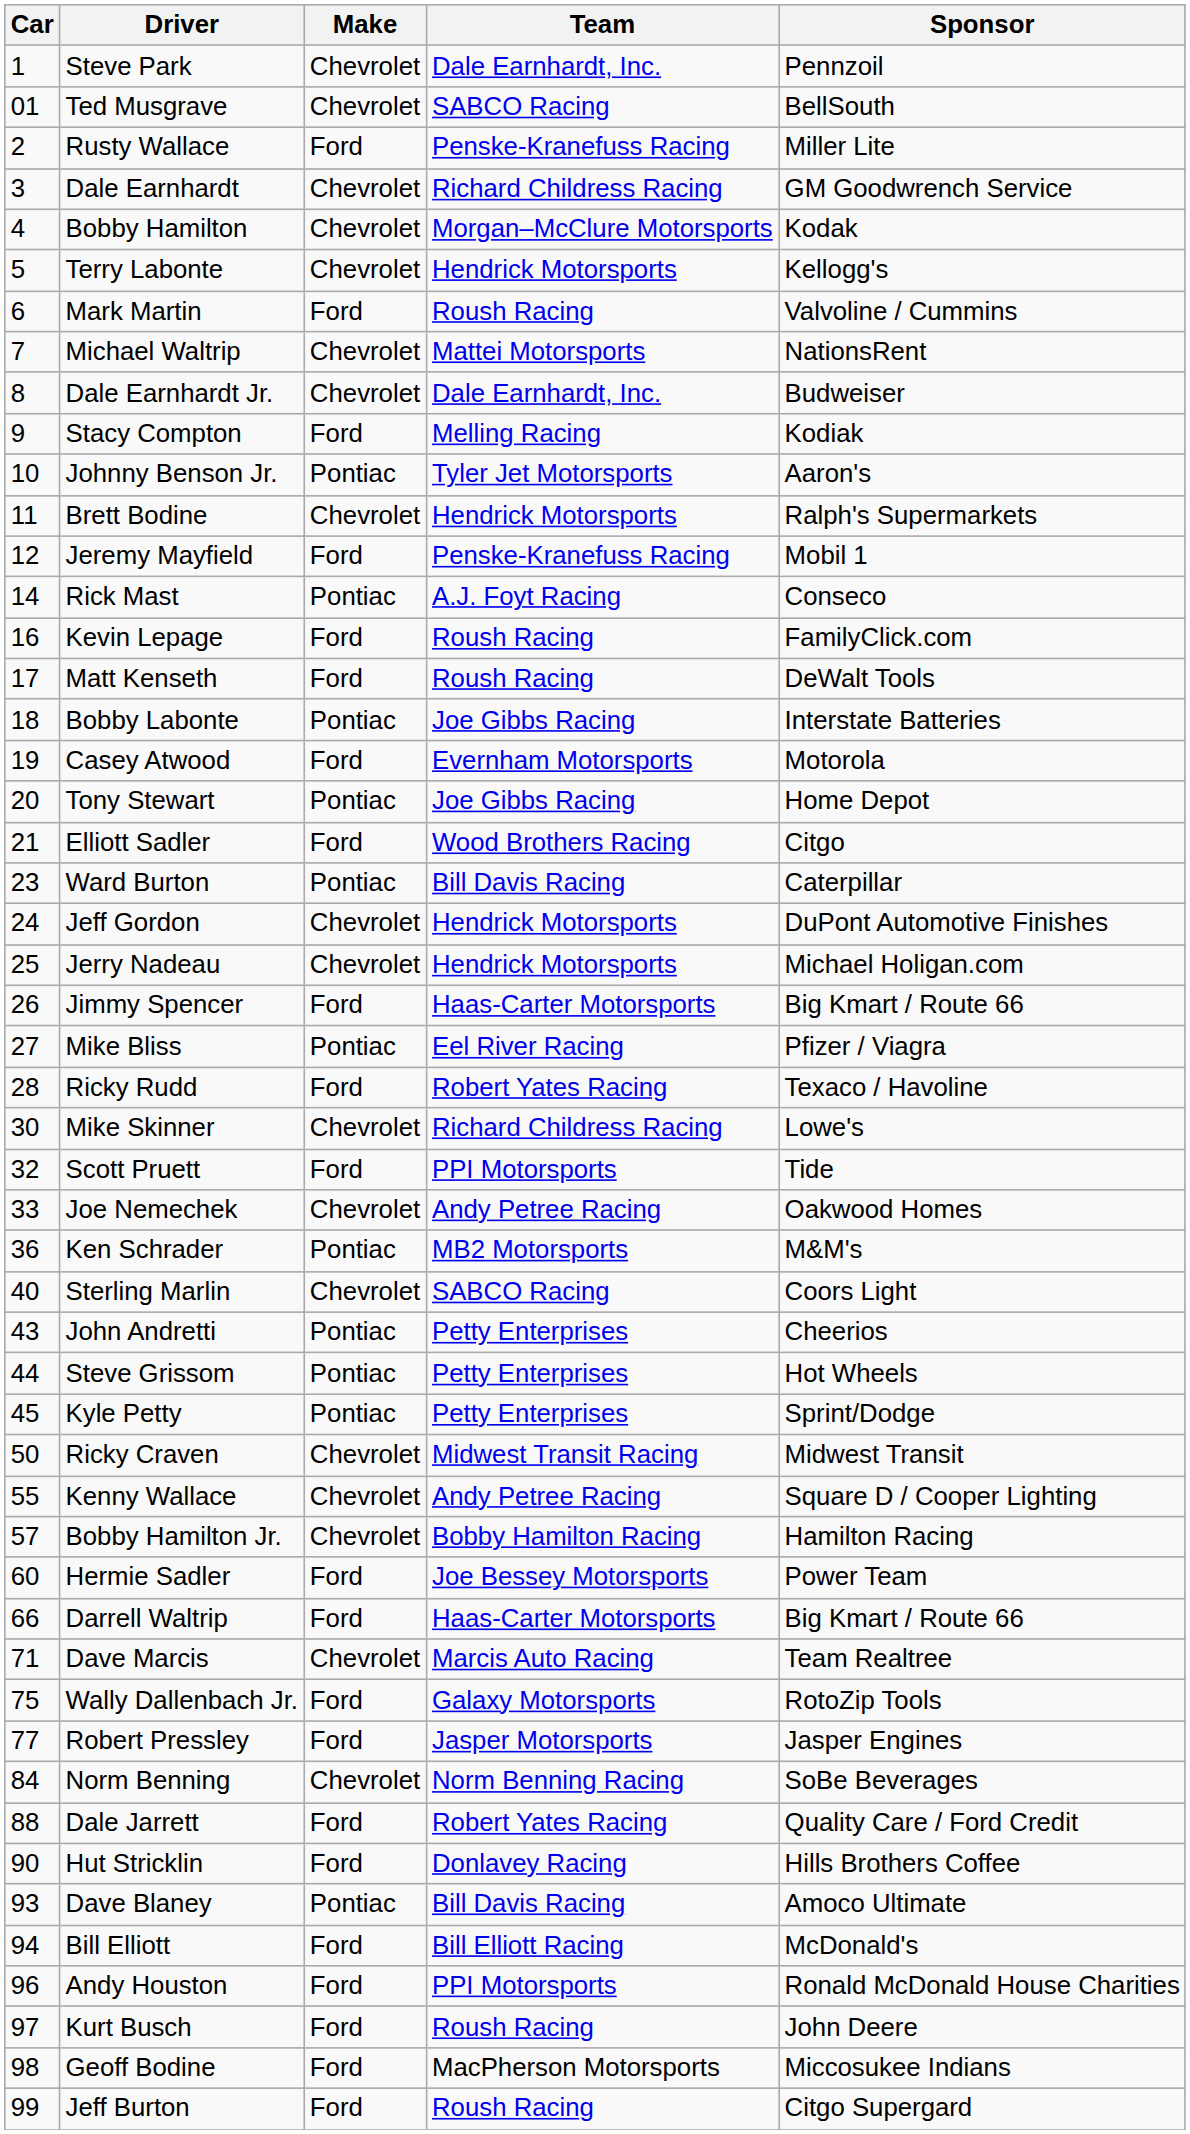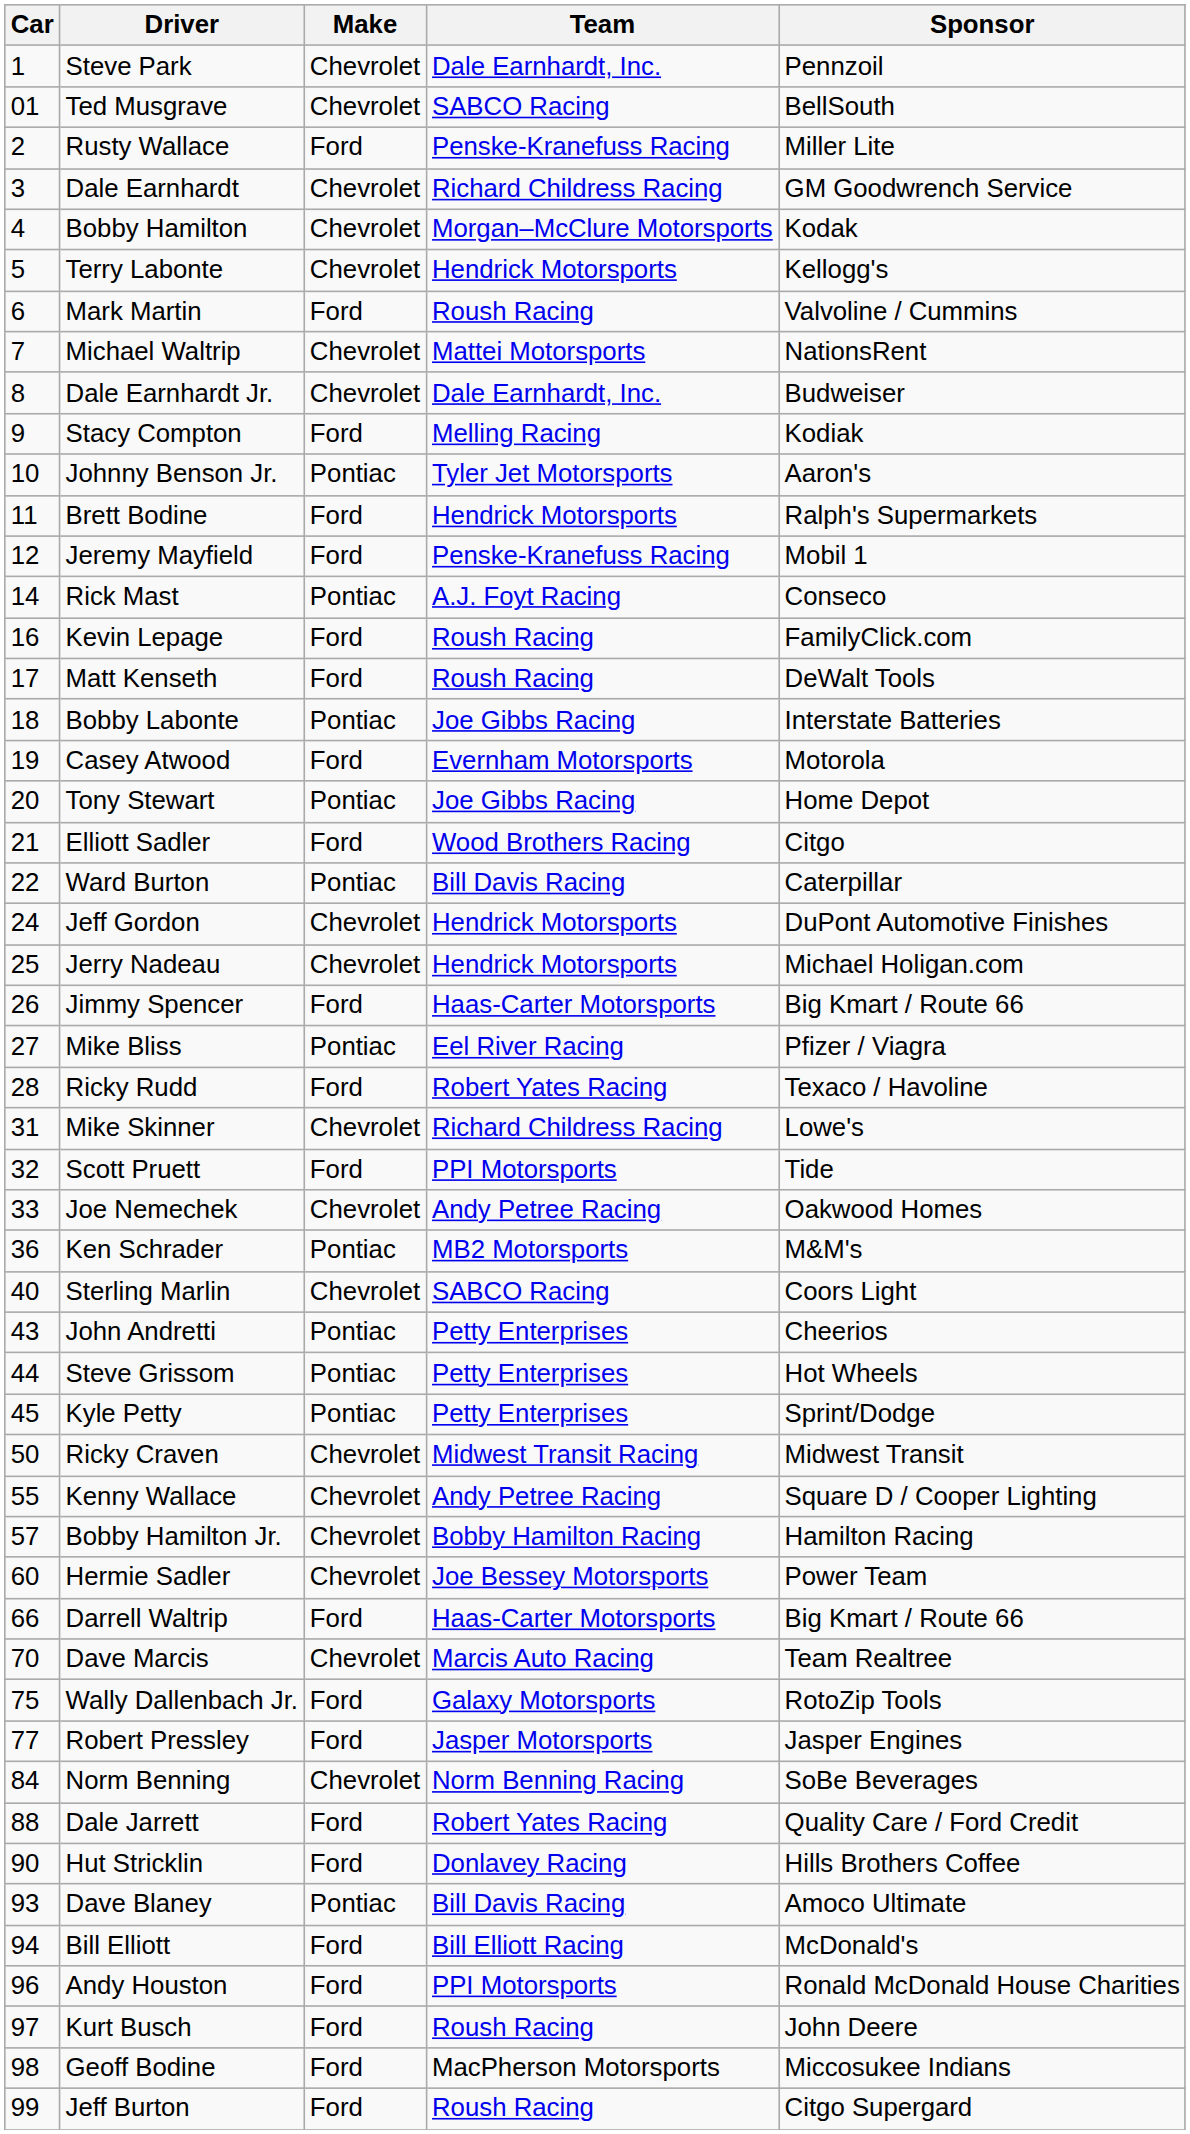 <table class="wikitable">
 <tr>
 <th colspan="1" rowspan="1">Car</th>
 <th colspan="1" rowspan="1"><abbr>Driver</abbr></th>
 <th colspan="1" rowspan="1"><abbr>Make</abbr></th>
 <th>Team</th>
 <th colspan="1" rowspan="1"><abbr>Sponsor</abbr></th>
 </tr>
 <tr>
 <td>1</td>
 <td>Steve Park</td>
 <td>Chevrolet</td>
 <td><a href='#'>Dale Earnhardt, Inc.</a></td>
 <td>Pennzoil</td>
 </tr>
 <tr>
 <td>01</td>
 <td>Ted Musgrave</td>
 <td>Chevrolet</td>
 <td><a href='#'>SABCO Racing</a></td>
 <td>BellSouth</td>
 </tr>
 <tr>
 <td>2</td>
 <td>Rusty Wallace</td>
 <td>Ford</td>
 <td><a href='#'>Penske-Kranefuss Racing</a></td>
 <td>Miller Lite</td>
 </tr>
 <tr>
 <td>3</td>
 <td>Dale Earnhardt</td>
 <td>Chevrolet</td>
 <td><a href='#'>Richard Childress Racing</a></td>
 <td>GM Goodwrench Service</td>
 </tr>
 <tr>
 <td>4</td>
 <td>Bobby Hamilton</td>
 <td>Chevrolet</td>
 <td><a href='#'>Morgan–McClure Motorsports</a></td>
 <td>Kodak</td>
 </tr>
 <tr>
 <td>5</td>
 <td>Terry Labonte</td>
 <td>Chevrolet</td>
 <td><a href='#'>Hendrick Motorsports</a></td>
 <td>Kellogg's</td>
 </tr>
 <tr>
 <td>6</td>
 <td>Mark Martin</td>
 <td>Ford</td>
 <td><a href='#'>Roush Racing</a></td>
 <td>Valvoline / Cummins</td>
 </tr>
 <tr>
 <td>7</td>
 <td>Michael Waltrip</td>
 <td>Chevrolet</td>
 <td><a href='#'>Mattei Motorsports</a></td>
 <td>NationsRent</td>
 </tr>
 <tr>
 <td>8</td>
 <td>Dale Earnhardt Jr.</td>
 <td>Chevrolet</td>
 <td><a href='#'>Dale Earnhardt, Inc.</a></td>
 <td>Budweiser</td>
 </tr>
 <tr>
 <td>9</td>
 <td>Stacy Compton</td>
 <td>Ford</td>
 <td><a href='#'>Melling Racing</a></td>
 <td>Kodiak</td>
 </tr>
 <tr>
 <td>10</td>
 <td>Johnny Benson Jr.</td>
 <td>Pontiac</td>
 <td><a href='#'>Tyler Jet Motorsports</a></td>
 <td>Aaron's</td>
 </tr>
 <tr>
 <td>11</td>
 <td>Brett Bodine</td>
-<td>Chevrolet</td>
+<td>Ford</td>
 <td><a href='#'>Hendrick Motorsports</a></td>
 <td>Ralph's Supermarkets</td>
 </tr>
 <tr>
 <td>12</td>
 <td>Jeremy Mayfield</td>
 <td>Ford</td>
 <td><a href='#'>Penske-Kranefuss Racing</a></td>
 <td>Mobil 1</td>
 </tr>
 <tr>
 <td>14</td>
 <td>Rick Mast</td>
 <td>Pontiac</td>
 <td><a href='#'>A.J. Foyt Racing</a></td>
 <td>Conseco</td>
 </tr>
 <tr>
 <td>16</td>
 <td>Kevin Lepage</td>
 <td>Ford</td>
 <td><a href='#'>Roush Racing</a></td>
 <td>FamilyClick.com</td>
 </tr>
 <tr>
 <td>17</td>
 <td>Matt Kenseth</td>
 <td>Ford</td>
 <td><a href='#'>Roush Racing</a></td>
 <td>DeWalt Tools</td>
 </tr>
 <tr>
 <td>18</td>
 <td>Bobby Labonte</td>
 <td>Pontiac</td>
 <td><a href='#'>Joe Gibbs Racing</a></td>
 <td>Interstate Batteries</td>
 </tr>
 <tr>
 <td>19</td>
 <td>Casey Atwood</td>
 <td>Ford</td>
 <td><a href='#'>Evernham Motorsports</a></td>
 <td>Motorola</td>
 </tr>
 <tr>
 <td>20</td>
 <td>Tony Stewart</td>
 <td>Pontiac</td>
 <td><a href='#'>Joe Gibbs Racing</a></td>
 <td>Home Depot</td>
 </tr>
 <tr>
 <td>21</td>
 <td>Elliott Sadler</td>
 <td>Ford</td>
 <td><a href='#'>Wood Brothers Racing</a></td>
 <td>Citgo</td>
 </tr>
 <tr>
-<td>23</td>
+<td>22</td>
 <td>Ward Burton</td>
 <td>Pontiac</td>
 <td><a href='#'>Bill Davis Racing</a></td>
 <td>Caterpillar</td>
 </tr>
 <tr>
 <td>24</td>
 <td>Jeff Gordon</td>
 <td>Chevrolet</td>
 <td><a href='#'>Hendrick Motorsports</a></td>
 <td>DuPont Automotive Finishes</td>
 </tr>
 <tr>
 <td>25</td>
 <td>Jerry Nadeau</td>
 <td>Chevrolet</td>
 <td><a href='#'>Hendrick Motorsports</a></td>
 <td>Michael Holigan.com</td>
 </tr>
 <tr>
 <td>26</td>
 <td>Jimmy Spencer</td>
 <td>Ford</td>
 <td><a href='#'>Haas-Carter Motorsports</a></td>
 <td>Big Kmart / Route 66</td>
 </tr>
 <tr>
 <td>27</td>
 <td>Mike Bliss</td>
 <td>Pontiac</td>
 <td><a href='#'>Eel River Racing</a></td>
 <td>Pfizer / Viagra</td>
 </tr>
 <tr>
 <td>28</td>
 <td>Ricky Rudd</td>
 <td>Ford</td>
 <td><a href='#'>Robert Yates Racing</a></td>
 <td>Texaco / Havoline</td>
 </tr>
 <tr>
-<td>30</td>
+<td>31</td>
 <td>Mike Skinner</td>
 <td>Chevrolet</td>
 <td><a href='#'>Richard Childress Racing</a></td>
 <td>Lowe's</td>
 </tr>
 <tr>
 <td>32</td>
 <td>Scott Pruett</td>
 <td>Ford</td>
 <td><a href='#'>PPI Motorsports</a></td>
 <td>Tide</td>
 </tr>
 <tr>
 <td>33</td>
 <td>Joe Nemechek</td>
 <td>Chevrolet</td>
 <td><a href='#'>Andy Petree Racing</a></td>
 <td>Oakwood Homes</td>
 </tr>
 <tr>
 <td>36</td>
 <td>Ken Schrader</td>
 <td>Pontiac</td>
 <td><a href='#'>MB2 Motorsports</a></td>
 <td>M&M's</td>
 </tr>
 <tr>
 <td>40</td>
 <td>Sterling Marlin</td>
 <td>Chevrolet</td>
 <td><a href='#'>SABCO Racing</a></td>
 <td>Coors Light</td>
 </tr>
 <tr>
 <td>43</td>
 <td>John Andretti</td>
 <td>Pontiac</td>
 <td><a href='#'>Petty Enterprises</a></td>
 <td>Cheerios</td>
 </tr>
 <tr>
 <td>44</td>
 <td>Steve Grissom</td>
 <td>Pontiac</td>
 <td><a href='#'>Petty Enterprises</a></td>
 <td>Hot Wheels</td>
 </tr>
 <tr>
 <td>45</td>
 <td>Kyle Petty</td>
 <td>Pontiac</td>
 <td><a href='#'>Petty Enterprises</a></td>
 <td>Sprint/Dodge</td>
 </tr>
 <tr>
 <td>50</td>
 <td>Ricky Craven</td>
 <td>Chevrolet</td>
 <td><a href='#'>Midwest Transit Racing</a></td>
 <td>Midwest Transit</td>
 </tr>
 <tr>
 <td>55</td>
 <td>Kenny Wallace</td>
 <td>Chevrolet</td>
 <td><a href='#'>Andy Petree Racing</a></td>
 <td>Square D / Cooper Lighting</td>
 </tr>
 <tr>
 <td>57</td>
 <td>Bobby Hamilton Jr.</td>
 <td>Chevrolet</td>
 <td><a href='#'>Bobby Hamilton Racing</a></td>
 <td>Hamilton Racing</td>
 </tr>
 <tr>
 <td>60</td>
 <td>Hermie Sadler</td>
-<td>Ford</td>
+<td>Chevrolet</td>
 <td><a href='#'>Joe Bessey Motorsports</a></td>
 <td>Power Team</td>
 </tr>
 <tr>
 <td>66</td>
 <td>Darrell Waltrip</td>
 <td>Ford</td>
 <td><a href='#'>Haas-Carter Motorsports</a></td>
 <td>Big Kmart / Route 66</td>
 </tr>
 <tr>
-<td>71</td>
+<td>70</td>
 <td>Dave Marcis</td>
 <td>Chevrolet</td>
 <td><a href='#'>Marcis Auto Racing</a></td>
 <td>Team Realtree</td>
 </tr>
 <tr>
 <td>75</td>
 <td>Wally Dallenbach Jr.</td>
 <td>Ford</td>
 <td><a href='#'>Galaxy Motorsports</a></td>
 <td>RotoZip Tools</td>
 </tr>
 <tr>
 <td>77</td>
 <td>Robert Pressley</td>
 <td>Ford</td>
 <td><a href='#'>Jasper Motorsports</a></td>
 <td>Jasper Engines</td>
 </tr>
 <tr>
 <td>84</td>
 <td>Norm Benning</td>
 <td>Chevrolet</td>
 <td><a href='#'>Norm Benning Racing</a></td>
 <td>SoBe Beverages</td>
 </tr>
 <tr>
 <td>88</td>
 <td>Dale Jarrett</td>
 <td>Ford</td>
 <td><a href='#'>Robert Yates Racing</a></td>
 <td>Quality Care / Ford Credit</td>
 </tr>
 <tr>
 <td>90</td>
 <td>Hut Stricklin</td>
 <td>Ford</td>
 <td><a href='#'>Donlavey Racing</a></td>
 <td>Hills Brothers Coffee</td>
 </tr>
 <tr>
 <td>93</td>
 <td>Dave Blaney</td>
 <td>Pontiac</td>
 <td><a href='#'>Bill Davis Racing</a></td>
 <td>Amoco Ultimate</td>
 </tr>
 <tr>
 <td>94</td>
 <td>Bill Elliott</td>
 <td>Ford</td>
 <td><a href='#'>Bill Elliott Racing</a></td>
 <td>McDonald's</td>
 </tr>
 <tr>
 <td>96</td>
 <td>Andy Houston</td>
 <td>Ford</td>
 <td><a href='#'>PPI Motorsports</a></td>
 <td>Ronald McDonald House Charities</td>
 </tr>
 <tr>
 <td>97</td>
 <td>Kurt Busch</td>
 <td>Ford</td>
 <td><a href='#'>Roush Racing</a></td>
 <td>John Deere</td>
 </tr>
 <tr>
 <td>98</td>
 <td>Geoff Bodine</td>
 <td>Ford</td>
 <td>MacPherson Motorsports</td>
 <td>Miccosukee Indians</td>
 </tr>
 <tr>
 <td>99</td>
 <td>Jeff Burton</td>
 <td>Ford</td>
 <td><a href='#'>Roush Racing</a></td>
 <td>Citgo Supergard</td>
 </tr>
 </table>
